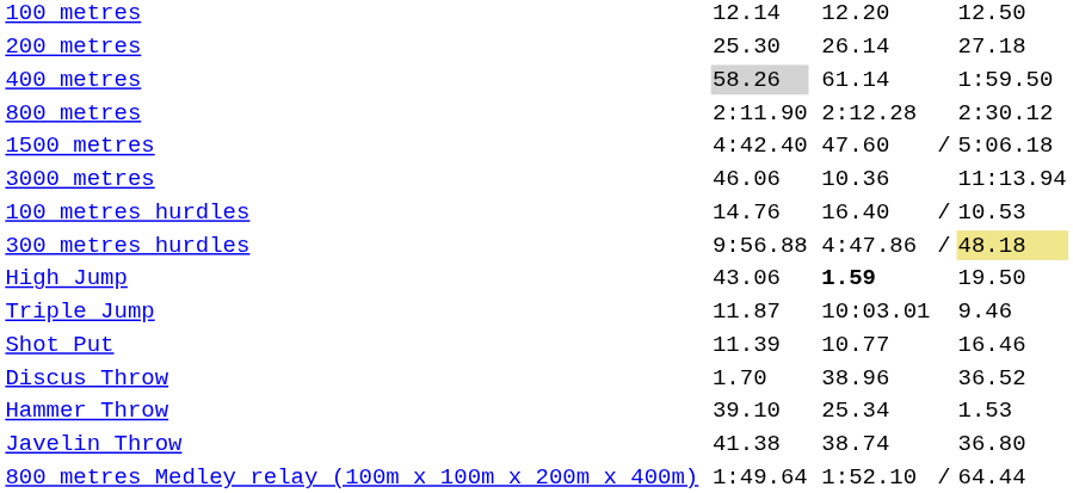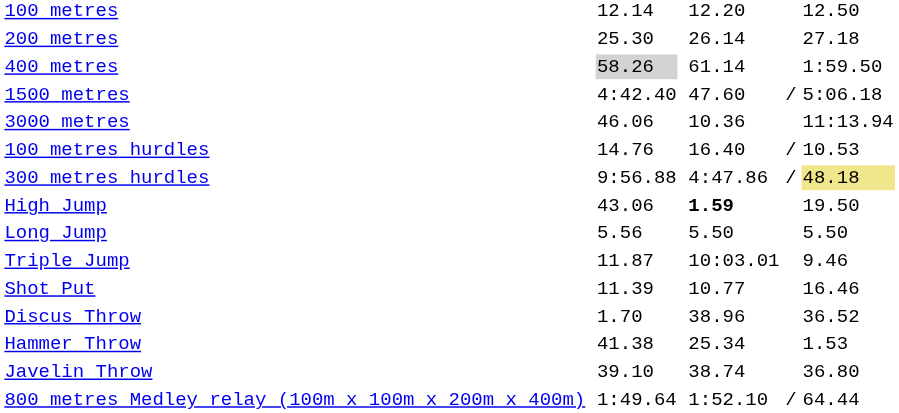 <table>
 <tr>
 <td><a href='#'>100 metres</a></td>
 <td></td>
 <td>12.14</td>
 <td></td>
 <td>12.20</td>
 <td></td>
 <td>12.50</td>
 </tr>
 <tr>
 <td><a href='#'>200 metres</a></td>
 <td></td>
 <td>25.30</td>
 <td></td>
 <td>26.14</td>
 <td></td>
 <td>27.18</td>
 </tr>
 <tr>
 <td><a href='#'>400 metres</a></td>
 <td></td>
 <td style="background: lightgrey;">58.26</td>
 <td></td>
 <td>61.14</td>
 <td></td>
 <td>1:59.50</td>
-</tr>
-<tr>
-<td><a href='#'>800 metres</a></td>
-<td></td>
-<td>2:11.90</td>
-<td></td>
-<td>2:12.28</td>
-<td></td>
-<td>2:30.12</td>
 </tr>
 <tr>
 <td><a href='#'>1500 metres</a></td>
 <td></td>
 <td>4:42.40</td>
 <td></td>
 <td>47.60</td>
 <td>/</td>
 <td>5:06.18</td>
 </tr>
 <tr>
 <td><a href='#'>3000 metres</a></td>
 <td></td>
 <td>46.06</td>
 <td></td>
 <td>10.36</td>
 <td></td>
 <td>11:13.94</td>
 </tr>
 <tr>
 <td><a href='#'>100 metres hurdles</a></td>
 <td></td>
 <td>14.76</td>
 <td></td>
 <td>16.40</td>
 <td>/</td>
 <td>10.53</td>
 </tr>
 <tr>
 <td><a href='#'>300 metres hurdles</a></td>
 <td></td>
 <td>9:56.88</td>
 <td></td>
 <td>4:47.86</td>
 <td>/</td>
 <td style="background: khaki;">48.18</td>
 </tr>
 <tr>
 <td><a href='#'>High Jump</a></td>
 <td></td>
 <td>43.06</td>
 <td></td>
 <td><strong>1.59</strong></td>
 <td></td>
 <td>19.50</td>
 </tr>
 <tr>
+<td><a href='#'>Long Jump</a></td>
+<td></td>
+<td>5.56</td>
+<td></td>
+<td>5.50</td>
+<td></td>
+<td>5.50</td>
+</tr>
+<tr>
 <td><a href='#'>Triple Jump</a></td>
 <td></td>
 <td>11.87</td>
 <td></td>
 <td>10:03.01</td>
 <td></td>
 <td>9.46</td>
 </tr>
 <tr>
 <td><a href='#'>Shot Put</a></td>
 <td></td>
 <td>11.39</td>
 <td></td>
 <td>10.77</td>
 <td></td>
 <td>16.46</td>
 </tr>
 <tr>
 <td><a href='#'>Discus Throw</a></td>
 <td></td>
 <td>1.70</td>
 <td></td>
 <td>38.96</td>
 <td></td>
 <td>36.52</td>
 </tr>
 <tr>
 <td><a href='#'>Hammer Throw</a></td>
 <td></td>
-<td>39.10</td>
+<td>41.38</td>
 <td></td>
 <td>25.34</td>
 <td></td>
 <td>1.53</td>
 </tr>
 <tr>
 <td><a href='#'>Javelin Throw</a></td>
 <td></td>
-<td>41.38</td>
+<td>39.10</td>
 <td></td>
 <td>38.74</td>
 <td></td>
 <td>36.80</td>
 </tr>
 <tr>
 <td><a href='#'>800 metres Medley relay (100m x 100m x 200m x 400m)</a></td>
 <td></td>
 <td>1:49.64</td>
 <td></td>
 <td>1:52.10</td>
 <td>/</td>
 <td>64.44</td>
 </tr>
 </table>
